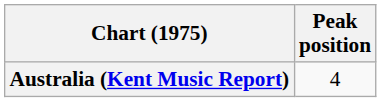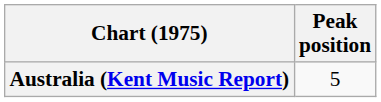 <table class="wikitable plainrowheaders" style="text-align:center">
 <tr>
 <th>Chart (1975)</th>
 <th>Peak<br>position</th>
 </tr>
 <tr>
 <th scope="row">Australia (<a href='#'>Kent Music Report</a>)</th>
-<td>4</td>
+<td>5</td>
 </tr>
 </table>
